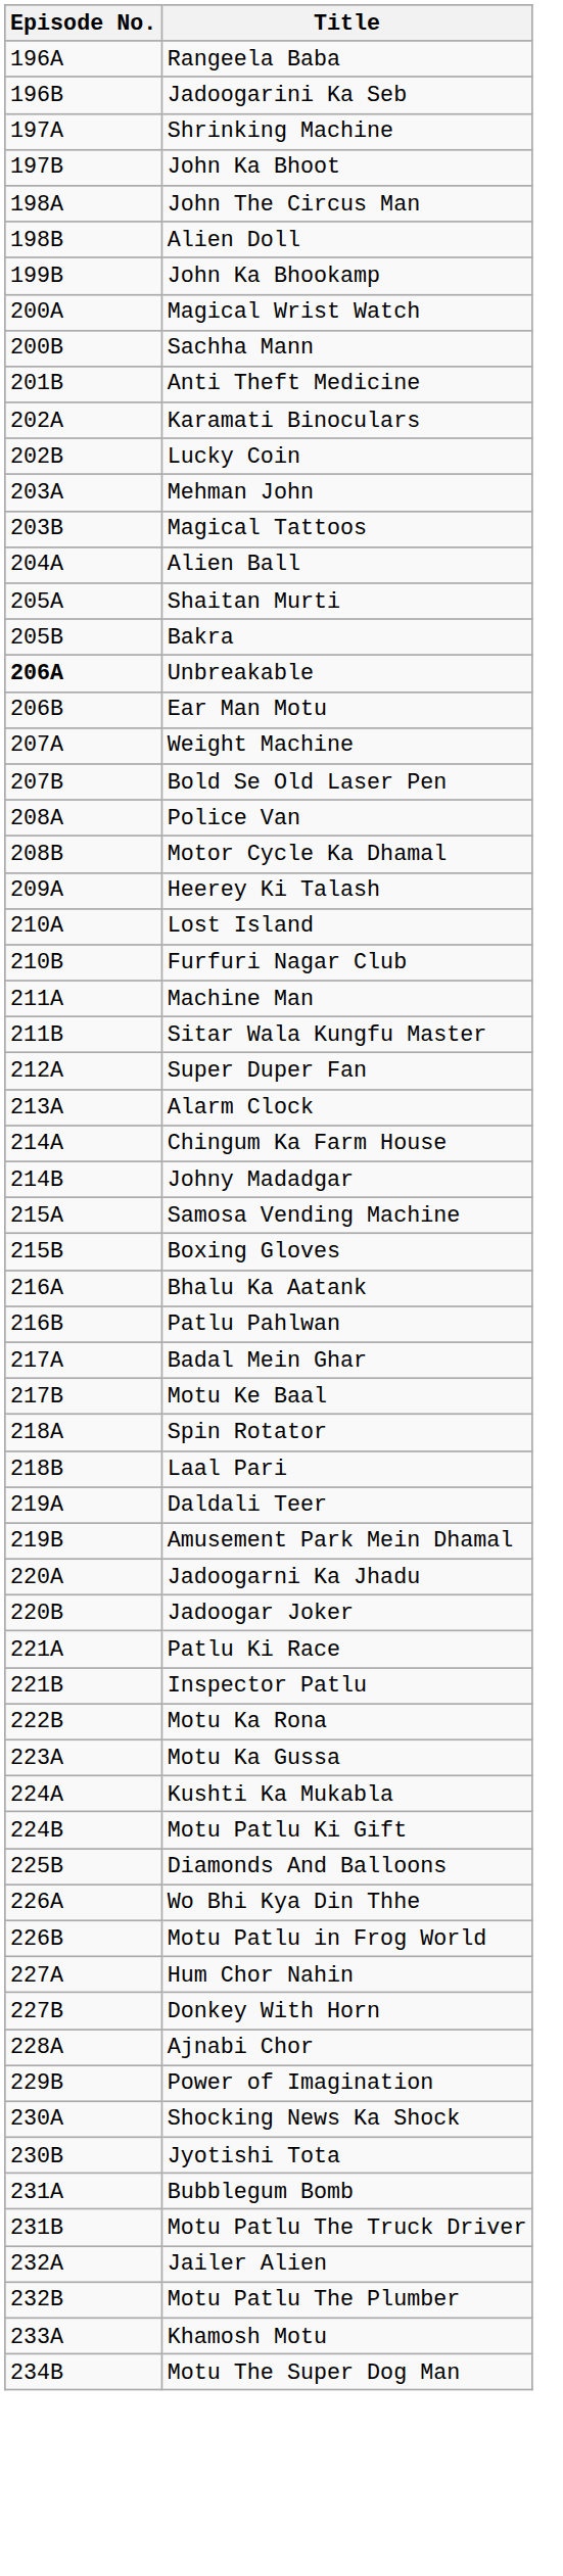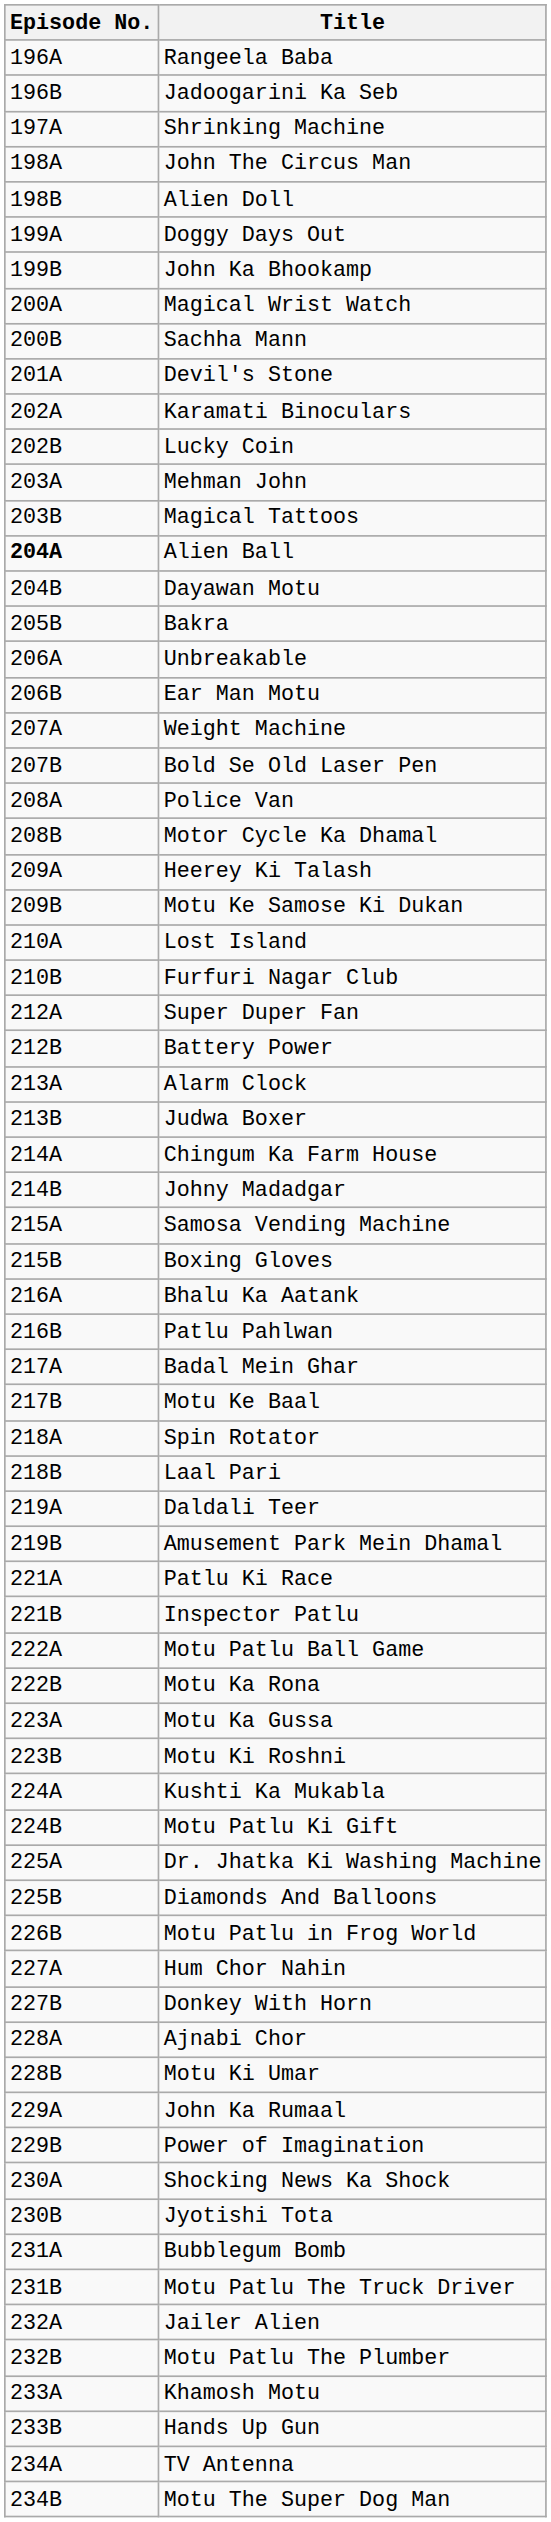 <table class="wikitable">
 <tr>
 <th>Episode No.</th>
 <th>Title</th>
 </tr>
 <tr>
 <td>196A</td>
 <td>Rangeela Baba</td>
 </tr>
 <tr>
 <td>196B</td>
 <td>Jadoogarini Ka Seb</td>
 </tr>
 <tr>
 <td>197A</td>
 <td>Shrinking Machine</td>
 </tr>
 <tr>
-<td>197B</td>
-<td>John Ka Bhoot</td>
-</tr>
-<tr>
 <td>198A</td>
 <td>John The Circus Man</td>
 </tr>
 <tr>
 <td>198B</td>
 <td>Alien Doll</td>
+</tr>
+<tr>
+<td>199A</td>
+<td>Doggy Days Out</td>
 </tr>
 <tr>
 <td>199B</td>
 <td>John Ka Bhookamp</td>
 </tr>
 <tr>
 <td>200A</td>
 <td>Magical Wrist Watch</td>
 </tr>
 <tr>
 <td>200B</td>
 <td>Sachha Mann</td>
 </tr>
 <tr>
-<td>201B</td>
-<td>Anti Theft Medicine</td>
+<td>201A</td>
+<td>Devil's Stone</td>
 </tr>
 <tr>
 <td>202A</td>
 <td>Karamati Binoculars</td>
 </tr>
 <tr>
 <td>202B</td>
 <td>Lucky Coin</td>
 </tr>
 <tr>
 <td>203A</td>
 <td>Mehman John</td>
 </tr>
 <tr>
 <td>203B</td>
 <td>Magical Tattoos</td>
 </tr>
 <tr>
-<td>204A</td>
+<td><strong>204A</strong></td>
 <td>Alien Ball</td>
 </tr>
 <tr>
-<td>205A</td>
-<td>Shaitan Murti</td>
+<td>204B</td>
+<td>Dayawan Motu</td>
 </tr>
 <tr>
 <td>205B</td>
 <td>Bakra</td>
 </tr>
 <tr>
-<td><strong>206A</strong></td>
+<td>206A</td>
 <td>Unbreakable</td>
 </tr>
 <tr>
 <td>206B</td>
 <td>Ear Man Motu</td>
 </tr>
 <tr>
 <td>207A</td>
 <td>Weight Machine</td>
 </tr>
 <tr>
 <td>207B</td>
 <td>Bold Se Old Laser Pen</td>
 </tr>
 <tr>
 <td>208A</td>
 <td>Police Van</td>
 </tr>
 <tr>
 <td>208B</td>
 <td>Motor Cycle Ka Dhamal</td>
 </tr>
 <tr>
 <td>209A</td>
 <td>Heerey Ki Talash</td>
 </tr>
 <tr>
+<td>209B</td>
+<td>Motu Ke Samose Ki Dukan</td>
+</tr>
+<tr>
 <td>210A</td>
 <td>Lost Island</td>
 </tr>
 <tr>
 <td>210B</td>
 <td>Furfuri Nagar Club</td>
 </tr>
 <tr>
-<td>211A</td>
-<td>Machine Man</td>
-</tr>
-<tr>
-<td>211B</td>
-<td>Sitar Wala Kungfu Master</td>
-</tr>
-<tr>
 <td>212A</td>
 <td>Super Duper Fan</td>
 </tr>
 <tr>
+<td>212B</td>
+<td>Battery Power</td>
+</tr>
+<tr>
 <td>213A</td>
 <td>Alarm Clock</td>
+</tr>
+<tr>
+<td>213B</td>
+<td>Judwa Boxer</td>
 </tr>
 <tr>
 <td>214A</td>
 <td>Chingum Ka Farm House</td>
 </tr>
 <tr>
 <td>214B</td>
 <td>Johny Madadgar</td>
 </tr>
 <tr>
 <td>215A</td>
 <td>Samosa Vending Machine</td>
 </tr>
 <tr>
 <td>215B</td>
 <td>Boxing Gloves</td>
 </tr>
 <tr>
 <td>216A</td>
 <td>Bhalu Ka Aatank</td>
 </tr>
 <tr>
 <td>216B</td>
 <td>Patlu Pahlwan</td>
 </tr>
 <tr>
 <td>217A</td>
 <td>Badal Mein Ghar</td>
 </tr>
 <tr>
 <td>217B</td>
 <td>Motu Ke Baal</td>
 </tr>
 <tr>
 <td>218A</td>
 <td>Spin Rotator</td>
 </tr>
 <tr>
 <td>218B</td>
 <td>Laal Pari</td>
 </tr>
 <tr>
 <td>219A</td>
 <td>Daldali Teer</td>
 </tr>
 <tr>
 <td>219B</td>
 <td>Amusement Park Mein Dhamal</td>
 </tr>
 <tr>
-<td>220A</td>
-<td>Jadoogarni Ka Jhadu</td>
-</tr>
-<tr>
-<td>220B</td>
-<td>Jadoogar Joker</td>
-</tr>
-<tr>
 <td>221A</td>
 <td>Patlu Ki Race</td>
 </tr>
 <tr>
 <td>221B</td>
 <td>Inspector Patlu</td>
+</tr>
+<tr>
+<td>222A</td>
+<td>Motu Patlu Ball Game</td>
 </tr>
 <tr>
 <td>222B</td>
 <td>Motu Ka Rona</td>
 </tr>
 <tr>
 <td>223A</td>
 <td>Motu Ka Gussa</td>
 </tr>
 <tr>
+<td>223B</td>
+<td>Motu Ki Roshni</td>
+</tr>
+<tr>
 <td>224A</td>
 <td>Kushti Ka Mukabla</td>
 </tr>
 <tr>
 <td>224B</td>
 <td>Motu Patlu Ki Gift</td>
 </tr>
 <tr>
+<td>225A</td>
+<td>Dr. Jhatka Ki Washing Machine</td>
+</tr>
+<tr>
 <td>225B</td>
 <td>Diamonds And Balloons</td>
-</tr>
-<tr>
-<td>226A</td>
-<td>Wo Bhi Kya Din Thhe</td>
 </tr>
 <tr>
 <td>226B</td>
 <td>Motu Patlu in Frog World</td>
 </tr>
 <tr>
 <td>227A</td>
 <td>Hum Chor Nahin</td>
 </tr>
 <tr>
 <td>227B</td>
 <td>Donkey With Horn</td>
 </tr>
 <tr>
 <td>228A</td>
 <td>Ajnabi Chor</td>
+</tr>
+<tr>
+<td>228B</td>
+<td>Motu Ki Umar</td>
+</tr>
+<tr>
+<td>229A</td>
+<td>John Ka Rumaal</td>
 </tr>
 <tr>
 <td>229B</td>
 <td>Power of Imagination</td>
 </tr>
 <tr>
 <td>230A</td>
 <td>Shocking News Ka Shock</td>
 </tr>
 <tr>
 <td>230B</td>
 <td>Jyotishi Tota</td>
 </tr>
 <tr>
 <td>231A</td>
 <td>Bubblegum Bomb</td>
 </tr>
 <tr>
 <td>231B</td>
 <td>Motu Patlu The Truck Driver</td>
 </tr>
 <tr>
 <td>232A</td>
 <td>Jailer Alien</td>
 </tr>
 <tr>
 <td>232B</td>
 <td>Motu Patlu The Plumber</td>
 </tr>
 <tr>
 <td>233A</td>
 <td>Khamosh Motu</td>
 </tr>
 <tr>
+<td>233B</td>
+<td>Hands Up Gun</td>
+</tr>
+<tr>
+<td>234A</td>
+<td>TV Antenna</td>
+</tr>
+<tr>
 <td>234B</td>
 <td>Motu The Super Dog Man</td>
 </tr>
 </table>
